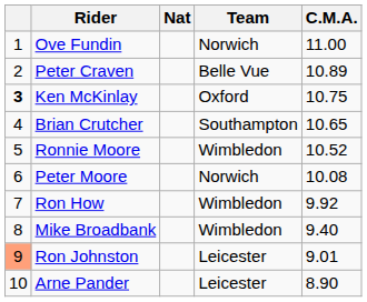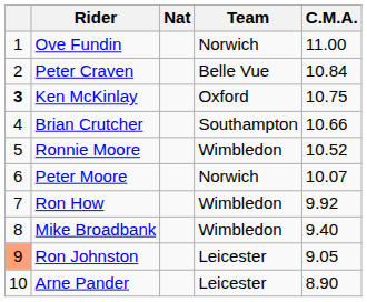 <table class=wikitable>
 <tr>
 <th></th>
 <th>Rider</th>
 <th>Nat</th>
 <th>Team</th>
 <th>C.M.A.</th>
 </tr>
 <tr>
 <td align="center">1</td>
 <td><a href='#'>Ove Fundin</a></td>
 <td></td>
 <td>Norwich</td>
 <td>11.00</td>
 </tr>
 <tr>
 <td align="center">2</td>
 <td><a href='#'>Peter Craven</a></td>
 <td></td>
 <td>Belle Vue</td>
-<td>10.89</td>
+<td>10.84</td>
 </tr>
 <tr>
 <td align="center"><strong>3</strong></td>
 <td><a href='#'>Ken McKinlay</a></td>
 <td></td>
 <td>Oxford</td>
 <td>10.75</td>
 </tr>
 <tr>
 <td align="center">4</td>
 <td><a href='#'>Brian Crutcher</a></td>
 <td></td>
 <td>Southampton</td>
-<td>10.65</td>
+<td>10.66</td>
 </tr>
 <tr>
 <td align="center">5</td>
 <td><a href='#'>Ronnie Moore</a></td>
 <td></td>
 <td>Wimbledon</td>
 <td>10.52</td>
 </tr>
 <tr>
 <td align="center">6</td>
 <td><a href='#'>Peter Moore</a></td>
 <td></td>
 <td>Norwich</td>
-<td>10.08</td>
+<td>10.07</td>
 </tr>
 <tr>
 <td align="center">7</td>
 <td><a href='#'>Ron How</a></td>
 <td></td>
 <td>Wimbledon</td>
 <td>9.92</td>
 </tr>
 <tr>
 <td align="center">8</td>
 <td><a href='#'>Mike Broadbank</a></td>
 <td></td>
 <td>Wimbledon</td>
 <td>9.40</td>
 </tr>
 <tr>
 <td align="center" style="background: lightsalmon;">9</td>
 <td><a href='#'>Ron Johnston</a></td>
 <td></td>
 <td>Leicester</td>
-<td>9.01</td>
+<td>9.05</td>
 </tr>
 <tr>
 <td align="center">10</td>
 <td><a href='#'>Arne Pander</a></td>
 <td></td>
 <td>Leicester</td>
 <td>8.90</td>
 </tr>
 </table>
